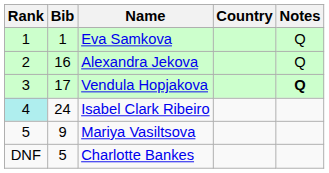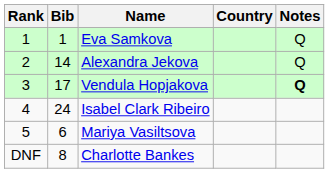 <table class="wikitable" style="text-align:center;">
 <tr>
 <th>Rank</th>
 <th>Bib</th>
 <th>Name</th>
 <th>Country</th>
 <th>Notes</th>
 </tr>
 <tr bgcolor="#ccffcc">
 <td>1</td>
 <td>1</td>
 <td align=left><a href='#'>Eva Samkova</a></td>
 <td align=left></td>
 <td>Q</td>
 </tr>
 <tr bgcolor="#ccffcc">
 <td>2</td>
-<td>16</td>
+<td>14</td>
 <td align=left><a href='#'>Alexandra Jekova</a></td>
 <td align=left></td>
 <td>Q</td>
 </tr>
 <tr bgcolor="#ccffcc">
 <td>3</td>
 <td>17</td>
 <td align=left><a href='#'>Vendula Hopjakova</a></td>
 <td align=left></td>
 <td><strong>Q</strong></td>
 </tr>
 <tr>
-<td style="background: paleturquoise;">4</td>
+<td>4</td>
 <td>24</td>
 <td align=left><a href='#'>Isabel Clark Ribeiro</a></td>
 <td align=left></td>
 <td></td>
 </tr>
 <tr>
 <td>5</td>
-<td>9</td>
+<td>6</td>
 <td align=left><a href='#'>Mariya Vasiltsova</a></td>
 <td align=left></td>
 <td></td>
 </tr>
 <tr>
 <td>DNF</td>
-<td>5</td>
+<td>8</td>
 <td align=left><a href='#'>Charlotte Bankes</a></td>
 <td align=left></td>
 <td></td>
 </tr>
 </table>
